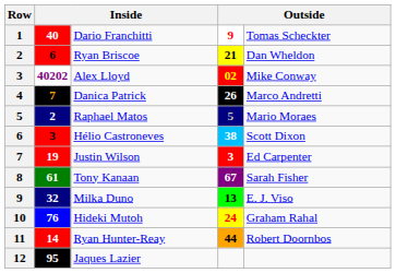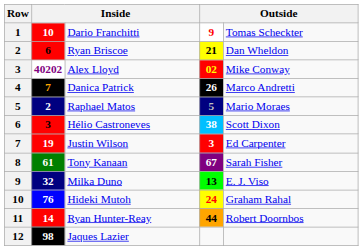 <table class="wikitable" style="font-size: 95%;">
 <tr>
 <th>Row</th>
 <th colspan=2>Inside</th>
 <th colspan=2>Outside</th>
 </tr>
 <tr>
 <th>1</th>
-<td style="background:red; color:white;" align="center" width="25"><strong>40</strong></td>
+<td style="background:red; color:white;" align="center" width="25"><strong>10</strong></td>
 <td width="175"> <a href='#'>Dario Franchitti</a></td>
 <td style="background:white; color:red;" align=center width="25"><strong>9</strong></td>
 <td> <a href='#'>Tomas Scheckter</a></td>
 </tr>
 <tr>
 <th>2</th>
 <td style="background:red; color:black;" align="center" width="25"><strong>6</strong></td>
 <td width="175"> <a href='#'>Ryan Briscoe</a></td>
 <td style="background:yellow; color:black;" align=center><strong>21</strong></td>
 <td> <a href='#'>Dan Wheldon</a></td>
 </tr>
 <tr>
 <th>3</th>
 <td style="background:white; color:purple;" align=center><strong>40202</strong></td>
 <td> <a href='#'>Alex Lloyd</a></td>
 <td style="background:red; color:yellow;" align="center"><strong>02</strong></td>
 <td> <a href='#'>Mike Conway</a></td>
 </tr>
 <tr>
 <th>4</th>
 <td style="background:black; color:orange;" align=center><strong>7</strong></td>
 <td> <a href='#'>Danica Patrick</a></td>
 <td style="background:black; color:white;" align=center><strong>26</strong></td>
 <td> <a href='#'>Marco Andretti</a></td>
 </tr>
 <tr>
 <th>5</th>
 <td style="background:navy; color:white;" align=center><strong>2</strong></td>
 <td> <a href='#'>Raphael Matos</a></td>
 <td style="background:navy; color:silver;" align=center><strong>5</strong></td>
 <td width="175"> <a href='#'>Mario Moraes</a></td>
 </tr>
 <tr>
 <th>6</th>
 <td style="background:red; color:black;" align=center><strong>3</strong></td>
 <td> <a href='#'>Hélio Castroneves</a></td>
 <td style="background:DeepSkyBlue; color:white;" align=center><strong>38</strong></td>
 <td width="175"> <a href='#'>Scott Dixon</a></td>
 </tr>
 <tr>
 <th>7</th>
 <td style="background:red; color:white;" align=center><strong>19</strong></td>
 <td> <a href='#'>Justin Wilson</a></td>
 <td style="background:red; color:white;" align=center><strong>3</strong></td>
 <td width="175"> <a href='#'>Ed Carpenter</a></td>
 </tr>
 <tr>
 <th>8</th>
 <td style="background:green; color:white;" align=center><strong>61</strong></td>
 <td> <a href='#'>Tony Kanaan</a></td>
 <td style="background:purple; color:white;" align=center><strong>67</strong></td>
 <td> <a href='#'>Sarah Fisher</a></td>
 </tr>
 <tr>
 <th>9</th>
 <td style="background:navy; color:white;" align=center><strong>32</strong></td>
 <td> <a href='#'>Milka Duno</a></td>
 <td style="background:lime; color:black;" align=center><strong>13</strong></td>
 <td> <a href='#'>E. J. Viso</a></td>
 </tr>
 <tr>
 <th>10</th>
 <td style="background:blue; color:white;" align=center><strong>76</strong></td>
 <td> <a href='#'>Hideki Mutoh</a></td>
 <td style="background:yellow; color:red;" align=center><strong>24</strong></td>
 <td> <a href='#'>Graham Rahal</a></td>
 </tr>
 <tr>
 <th>11</th>
 <td style="background:red; color:white;" align=center><strong>14</strong></td>
 <td> <a href='#'>Ryan Hunter-Reay</a></td>
 <td style="background:orange; color:black;" align=center><strong>44</strong></td>
 <td> <a href='#'>Robert Doornbos</a></td>
 </tr>
 <tr>
 <th>12</th>
-<td style="background:black; color:white;" align=center><strong>95</strong></td>
+<td style="background:black; color:white;" align=center><strong>98</strong></td>
 <td> <a href='#'>Jaques Lazier</a></td>
 <td></td>
 <td></td>
 </tr>
 </table>
